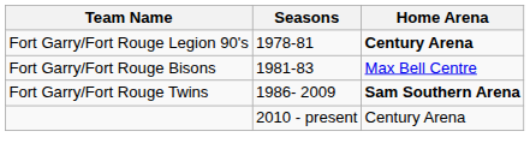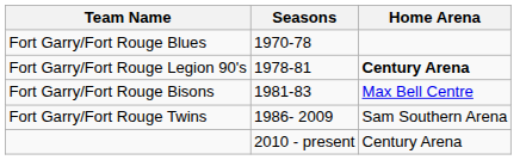 <table class="wikitable">
 <tr>
 <th>Team Name</th>
 <th>Seasons</th>
 <th>Home Arena</th>
+</tr>
+<tr>
+<td>Fort Garry/Fort Rouge Blues</td>
+<td>1970-78</td>
+<td></td>
 </tr>
 <tr>
 <td>Fort Garry/Fort Rouge Legion 90's</td>
 <td>1978-81</td>
 <td><strong>Century Arena</strong></td>
 </tr>
 <tr>
 <td>Fort Garry/Fort Rouge Bisons</td>
 <td>1981-83</td>
 <td><a href='#'>Max Bell Centre</a></td>
 </tr>
 <tr>
 <td>Fort Garry/Fort Rouge Twins</td>
 <td>1986- 2009</td>
-<td><strong>Sam Southern Arena</strong></td>
+<td>Sam Southern Arena</td>
 </tr>
 <tr>
 <td></td>
 <td>2010 - present</td>
 <td>Century Arena</td>
 </tr>
 </table>
